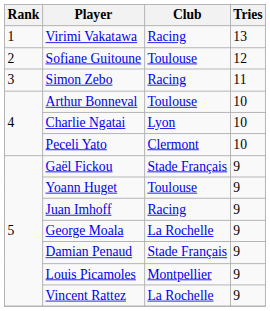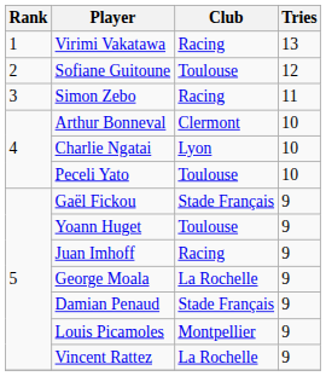 <table class="wikitable" style="text-align:left">
 <tr>
 <th>Rank</th>
 <th>Player</th>
 <th>Club</th>
 <th>Tries</th>
 </tr>
 <tr>
 <td>1</td>
 <td> <a href='#'>Virimi Vakatawa</a></td>
 <td><a href='#'>Racing</a></td>
 <td>13</td>
 </tr>
 <tr>
 <td>2</td>
 <td> <a href='#'>Sofiane Guitoune</a></td>
 <td><a href='#'>Toulouse</a></td>
 <td>12</td>
 </tr>
 <tr>
 <td>3</td>
 <td> <a href='#'>Simon Zebo</a></td>
 <td><a href='#'>Racing</a></td>
 <td>11</td>
 </tr>
 <tr>
 <td rowspan=3>4</td>
 <td> <a href='#'>Arthur Bonneval</a></td>
-<td><a href='#'>Toulouse</a></td>
+<td><a href='#'>Clermont</a></td>
 <td>10</td>
 </tr>
 <tr>
 <td> <a href='#'>Charlie Ngatai</a></td>
 <td><a href='#'>Lyon</a></td>
 <td>10</td>
 </tr>
 <tr>
 <td> <a href='#'>Peceli Yato</a></td>
-<td><a href='#'>Clermont</a></td>
+<td><a href='#'>Toulouse</a></td>
 <td>10</td>
 </tr>
 <tr>
 <td rowspan=7>5</td>
 <td> <a href='#'>Gaël Fickou</a></td>
 <td><a href='#'>Stade Français</a></td>
 <td>9</td>
 </tr>
 <tr>
 <td> <a href='#'>Yoann Huget</a></td>
 <td><a href='#'>Toulouse</a></td>
 <td>9</td>
 </tr>
 <tr>
 <td> <a href='#'>Juan Imhoff</a></td>
 <td><a href='#'>Racing</a></td>
 <td>9</td>
 </tr>
 <tr>
 <td> <a href='#'>George Moala</a></td>
 <td><a href='#'>La Rochelle</a></td>
 <td>9</td>
 </tr>
 <tr>
 <td> <a href='#'>Damian Penaud</a></td>
 <td><a href='#'>Stade Français</a></td>
 <td>9</td>
 </tr>
 <tr>
 <td> <a href='#'>Louis Picamoles</a></td>
 <td><a href='#'>Montpellier</a></td>
 <td>9</td>
 </tr>
 <tr>
 <td> <a href='#'>Vincent Rattez</a></td>
 <td><a href='#'>La Rochelle</a></td>
 <td>9</td>
 </tr>
 <tr>
 </tr>
 </table>
